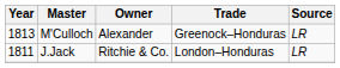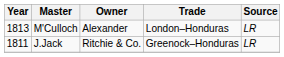 <table class=" wikitable">
 <tr>
 <th>Year</th>
 <th>Master</th>
 <th>Owner</th>
 <th>Trade</th>
 <th>Source</th>
 </tr>
 <tr>
 <td>1813</td>
 <td>M'Culloch</td>
 <td>Alexander</td>
-<td>Greenock–Honduras</td>
+<td>London–Honduras</td>
 <td><em>LR</em></td>
 </tr>
 <tr>
 <td>1811</td>
 <td>J.Jack</td>
 <td>Ritchie & Co.</td>
-<td>London–Honduras</td>
+<td>Greenock–Honduras</td>
 <td><em>LR</em></td>
 </tr>
 <tr>
 </tr>
 </table>
